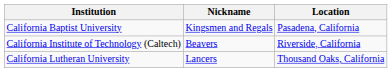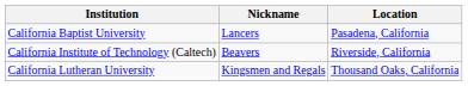 <table class="wikitable">
 <tr>
 <th>Institution</th>
 <th>Nickname</th>
 <th>Location</th>
 </tr>
 <tr>
 <td><a href='#'>California Baptist University</a></td>
-<td><a href='#'>Kingsmen and Regals</a></td>
+<td><a href='#'>Lancers</a></td>
 <td><a href='#'>Pasadena, California</a></td>
 </tr>
 <tr>
 <td><a href='#'>California Institute of Technology</a> (Caltech)</td>
 <td><a href='#'>Beavers</a></td>
 <td><a href='#'>Riverside, California</a></td>
 </tr>
 <tr>
 <td><a href='#'>California Lutheran University</a></td>
-<td><a href='#'>Lancers</a></td>
+<td><a href='#'>Kingsmen and Regals</a></td>
 <td><a href='#'>Thousand Oaks, California</a></td>
 </tr>
 </table>
